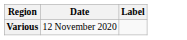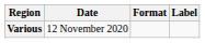 <table class="wikitable plainrowheaders">
 <tr>
 <th>Region</th>
 <th>Date</th>
+<th>Format</th>
 <th>Label</th>
 </tr>
 <tr>
 <th scope="row">Various</th>
 <td>12 November 2020</td>
 <td></td>
+<td></td>
 </tr>
 </table>
